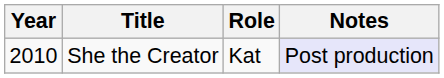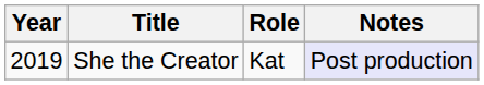 <table class="wikitable">
 <tr>
 <th>Year</th>
 <th>Title</th>
 <th>Role</th>
 <th>Notes</th>
 </tr>
 <tr>
-<td>2010</td>
+<td>2019</td>
 <td>She the Creator</td>
 <td>Kat</td>
 <td style="background: lavender;">Post production</td>
 </tr>
 </table>
